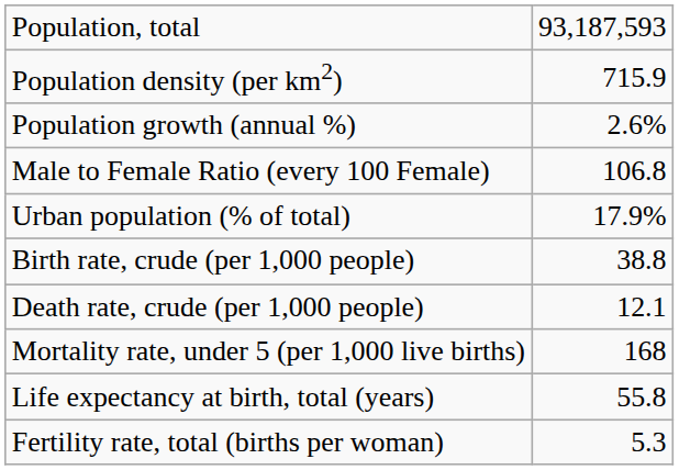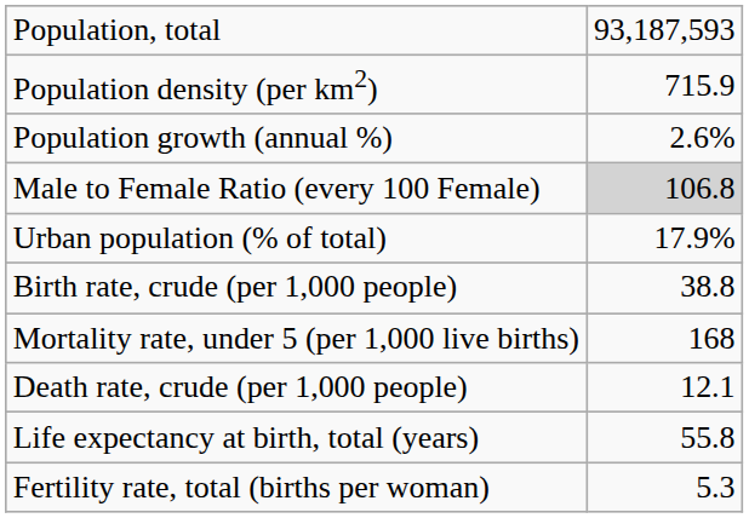 <table class="wikitable">
 <tr>
 <td>Population, total</td>
 <td style="text-align: right;">93,187,593</td>
 </tr>
 <tr>
 <td>Population density (per km<sup>2</sup>)</td>
 <td style="text-align: right;">715.9</td>
 </tr>
 <tr>
 <td>Population growth (annual %)</td>
 <td style="text-align: right;">2.6%</td>
 </tr>
 <tr>
 <td>Male to Female Ratio (every 100 Female)</td>
-<td style="text-align: right;">106.8</td>
+<td style="background: lightgrey; text-align: right;">106.8</td>
 </tr>
 <tr>
 <td>Urban population (% of total)</td>
 <td style="text-align: right;">17.9%</td>
 </tr>
 <tr>
 <td>Birth rate, crude (per 1,000 people)</td>
 <td style="text-align: right;">38.8</td>
 </tr>
 <tr>
+<td>Mortality rate, under 5 (per 1,000 live births)</td>
+<td style="text-align: right;">168</td>
+</tr>
+<tr>
 <td>Death rate, crude (per 1,000 people)</td>
 <td style="text-align: right;">12.1</td>
-</tr>
-<tr>
-<td>Mortality rate, under 5 (per 1,000 live births)</td>
-<td style="text-align: right;">168</td>
 </tr>
 <tr>
 <td>Life expectancy at birth, total (years)</td>
 <td style="text-align: right;">55.8</td>
 </tr>
 <tr>
 <td>Fertility rate, total (births per woman)</td>
 <td style="text-align: right;">5.3</td>
 </tr>
 </table>
